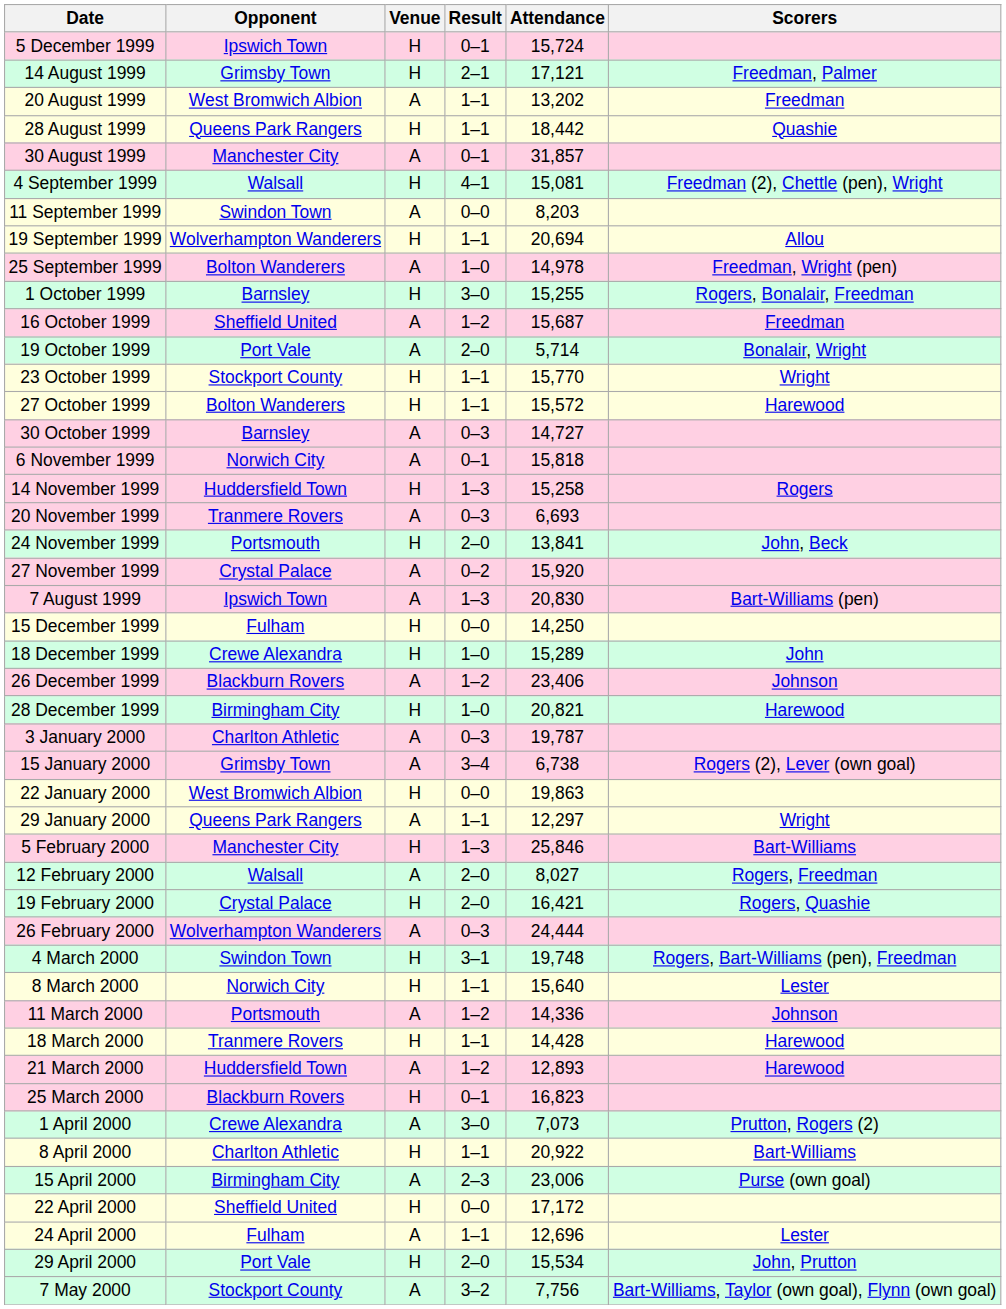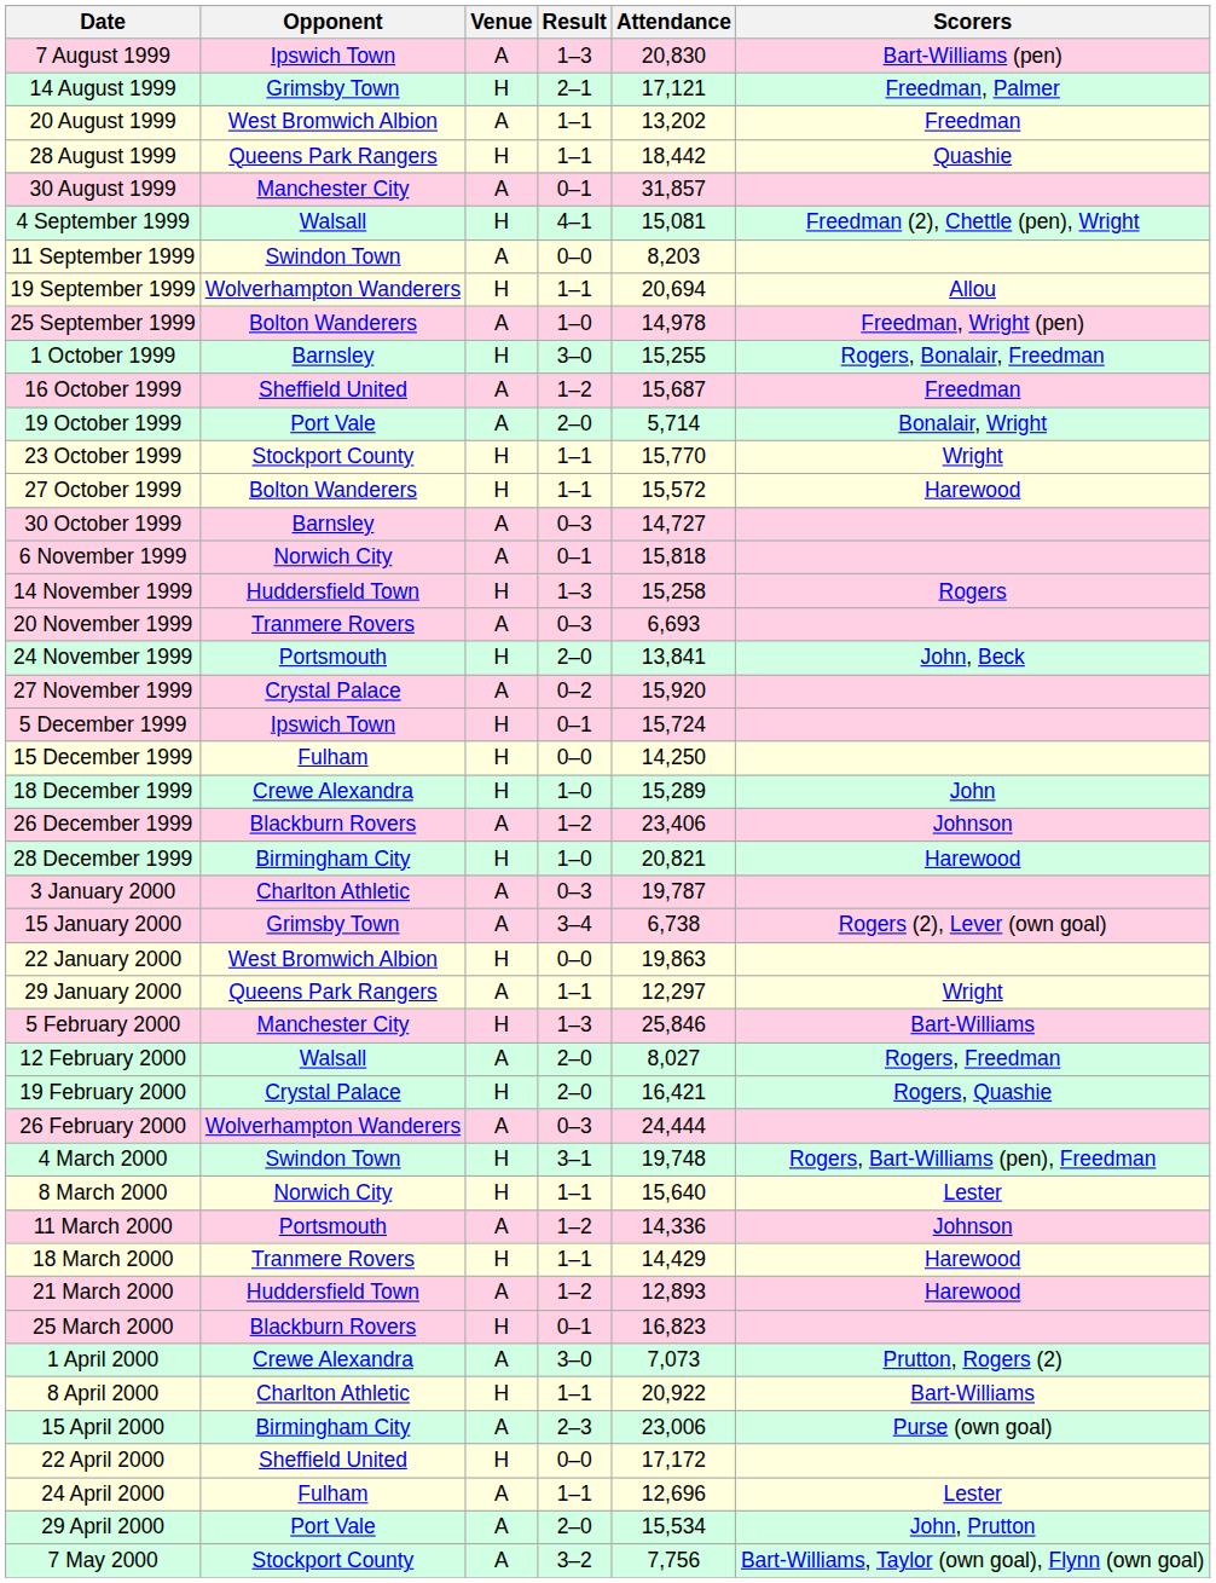 <table class="wikitable sortable" style="font-size:100%; text-align:center">
 <tr>
 <th>Date</th>
 <th>Opponent</th>
 <th>Venue</th>
 <th>Result</th>
 <th>Attendance</th>
 <th>Scorers</th>
 </tr>
 <tr style="background-color: #ffd0e3;">
-<td>5 December 1999</td>
+<td>7 August 1999</td>
 <td><a href='#'>Ipswich Town</a></td>
-<td>H</td>
-<td>0–1</td>
-<td>15,724</td>
-<td></td>
+<td>A</td>
+<td>1–3</td>
+<td>20,830</td>
+<td><a href='#'>Bart-Williams</a> (pen)</td>
 </tr>
 <tr style="background-color: #d0ffe3;">
 <td>14 August 1999</td>
 <td><a href='#'>Grimsby Town</a></td>
 <td>H</td>
 <td>2–1</td>
 <td>17,121</td>
 <td><a href='#'>Freedman</a>, <a href='#'>Palmer</a></td>
 </tr>
 <tr style="background-color: #ffffdd;">
 <td>20 August 1999</td>
 <td><a href='#'>West Bromwich Albion</a></td>
 <td>A</td>
 <td>1–1</td>
 <td>13,202</td>
 <td><a href='#'>Freedman</a></td>
 </tr>
 <tr style="background-color: #ffffdd;">
 <td>28 August 1999</td>
 <td><a href='#'>Queens Park Rangers</a></td>
 <td>H</td>
 <td>1–1</td>
 <td>18,442</td>
 <td><a href='#'>Quashie</a></td>
 </tr>
 <tr style="background-color: #ffd0e3;">
 <td>30 August 1999</td>
 <td><a href='#'>Manchester City</a></td>
 <td>A</td>
 <td>0–1</td>
 <td>31,857</td>
 <td></td>
 </tr>
 <tr style="background-color: #d0ffe3;">
 <td>4 September 1999</td>
 <td><a href='#'>Walsall</a></td>
 <td>H</td>
 <td>4–1</td>
 <td>15,081</td>
 <td><a href='#'>Freedman</a> (2), <a href='#'>Chettle</a> (pen), <a href='#'>Wright</a></td>
 </tr>
 <tr style="background-color: #ffffdd;">
 <td>11 September 1999</td>
 <td><a href='#'>Swindon Town</a></td>
 <td>A</td>
 <td>0–0</td>
 <td>8,203</td>
 <td></td>
 </tr>
 <tr style="background-color: #ffffdd;">
 <td>19 September 1999</td>
 <td><a href='#'>Wolverhampton Wanderers</a></td>
 <td>H</td>
 <td>1–1</td>
 <td>20,694</td>
 <td><a href='#'>Allou</a></td>
 </tr>
 <tr style="background-color: #ffd0e3;">
 <td>25 September 1999</td>
 <td><a href='#'>Bolton Wanderers</a></td>
 <td>A</td>
 <td>1–0</td>
 <td>14,978</td>
 <td><a href='#'>Freedman</a>, <a href='#'>Wright</a> (pen)</td>
 </tr>
 <tr style="background-color: #d0ffe3;">
 <td>1 October 1999</td>
 <td><a href='#'>Barnsley</a></td>
 <td>H</td>
 <td>3–0</td>
 <td>15,255</td>
 <td><a href='#'>Rogers</a>, <a href='#'>Bonalair</a>, <a href='#'>Freedman</a></td>
 </tr>
 <tr style="background-color: #ffd0e3;">
 <td>16 October 1999</td>
 <td><a href='#'>Sheffield United</a></td>
 <td>A</td>
 <td>1–2</td>
 <td>15,687</td>
 <td><a href='#'>Freedman</a></td>
 </tr>
 <tr style="background-color: #d0ffe3;">
 <td>19 October 1999</td>
 <td><a href='#'>Port Vale</a></td>
 <td>A</td>
 <td>2–0</td>
 <td>5,714</td>
 <td><a href='#'>Bonalair</a>, <a href='#'>Wright</a></td>
 </tr>
 <tr style="background-color: #ffffdd;">
 <td>23 October 1999</td>
 <td><a href='#'>Stockport County</a></td>
 <td>H</td>
 <td>1–1</td>
 <td>15,770</td>
 <td><a href='#'>Wright</a></td>
 </tr>
 <tr style="background-color: #ffffdd;">
 <td>27 October 1999</td>
 <td><a href='#'>Bolton Wanderers</a></td>
 <td>H</td>
 <td>1–1</td>
 <td>15,572</td>
 <td><a href='#'>Harewood</a></td>
 </tr>
 <tr style="background-color: #ffd0e3;">
 <td>30 October 1999</td>
 <td><a href='#'>Barnsley</a></td>
 <td>A</td>
 <td>0–3</td>
 <td>14,727</td>
 <td></td>
 </tr>
 <tr style="background-color: #ffd0e3;">
 <td>6 November 1999</td>
 <td><a href='#'>Norwich City</a></td>
 <td>A</td>
 <td>0–1</td>
 <td>15,818</td>
 <td></td>
 </tr>
 <tr style="background-color: #ffd0e3;">
 <td>14 November 1999</td>
 <td><a href='#'>Huddersfield Town</a></td>
 <td>H</td>
 <td>1–3</td>
 <td>15,258</td>
 <td><a href='#'>Rogers</a></td>
 </tr>
 <tr style="background-color: #ffd0e3;">
 <td>20 November 1999</td>
 <td><a href='#'>Tranmere Rovers</a></td>
 <td>A</td>
 <td>0–3</td>
 <td>6,693</td>
 <td></td>
 </tr>
 <tr style="background-color: #d0ffe3;">
 <td>24 November 1999</td>
 <td><a href='#'>Portsmouth</a></td>
 <td>H</td>
 <td>2–0</td>
 <td>13,841</td>
 <td><a href='#'>John</a>, <a href='#'>Beck</a></td>
 </tr>
 <tr style="background-color: #ffd0e3;">
 <td>27 November 1999</td>
 <td><a href='#'>Crystal Palace</a></td>
 <td>A</td>
 <td>0–2</td>
 <td>15,920</td>
 <td></td>
 </tr>
 <tr style="background-color: #ffd0e3;">
-<td>7 August 1999</td>
+<td>5 December 1999</td>
 <td><a href='#'>Ipswich Town</a></td>
-<td>A</td>
-<td>1–3</td>
-<td>20,830</td>
-<td><a href='#'>Bart-Williams</a> (pen)</td>
+<td>H</td>
+<td>0–1</td>
+<td>15,724</td>
+<td></td>
 </tr>
 <tr style="background-color: #ffffdd;">
 <td>15 December 1999</td>
 <td><a href='#'>Fulham</a></td>
 <td>H</td>
 <td>0–0</td>
 <td>14,250</td>
 <td></td>
 </tr>
 <tr style="background-color: #d0ffe3;">
 <td>18 December 1999</td>
 <td><a href='#'>Crewe Alexandra</a></td>
 <td>H</td>
 <td>1–0</td>
 <td>15,289</td>
 <td><a href='#'>John</a></td>
 </tr>
 <tr style="background-color: #ffd0e3;">
 <td>26 December 1999</td>
 <td><a href='#'>Blackburn Rovers</a></td>
 <td>A</td>
 <td>1–2</td>
 <td>23,406</td>
 <td><a href='#'>Johnson</a></td>
 </tr>
 <tr style="background-color: #d0ffe3;">
 <td>28 December 1999</td>
 <td><a href='#'>Birmingham City</a></td>
 <td>H</td>
 <td>1–0</td>
 <td>20,821</td>
 <td><a href='#'>Harewood</a></td>
 </tr>
 <tr style="background-color: #ffd0e3;">
 <td>3 January 2000</td>
 <td><a href='#'>Charlton Athletic</a></td>
 <td>A</td>
 <td>0–3</td>
 <td>19,787</td>
 <td></td>
 </tr>
 <tr style="background-color: #ffd0e3;">
 <td>15 January 2000</td>
 <td><a href='#'>Grimsby Town</a></td>
 <td>A</td>
 <td>3–4</td>
 <td>6,738</td>
 <td><a href='#'>Rogers</a> (2), <a href='#'>Lever</a> (own goal)</td>
 </tr>
 <tr style="background-color: #ffffdd;">
 <td>22 January 2000</td>
 <td><a href='#'>West Bromwich Albion</a></td>
 <td>H</td>
 <td>0–0</td>
 <td>19,863</td>
 <td></td>
 </tr>
 <tr style="background-color: #ffffdd;">
 <td>29 January 2000</td>
 <td><a href='#'>Queens Park Rangers</a></td>
 <td>A</td>
 <td>1–1</td>
 <td>12,297</td>
 <td><a href='#'>Wright</a></td>
 </tr>
 <tr style="background-color: #ffd0e3;">
 <td>5 February 2000</td>
 <td><a href='#'>Manchester City</a></td>
 <td>H</td>
 <td>1–3</td>
 <td>25,846</td>
 <td><a href='#'>Bart-Williams</a></td>
 </tr>
 <tr style="background-color: #d0ffe3;">
 <td>12 February 2000</td>
 <td><a href='#'>Walsall</a></td>
 <td>A</td>
 <td>2–0</td>
 <td>8,027</td>
 <td><a href='#'>Rogers</a>, <a href='#'>Freedman</a></td>
 </tr>
 <tr style="background-color: #d0ffe3;">
 <td>19 February 2000</td>
 <td><a href='#'>Crystal Palace</a></td>
 <td>H</td>
 <td>2–0</td>
 <td>16,421</td>
 <td><a href='#'>Rogers</a>, <a href='#'>Quashie</a></td>
 </tr>
 <tr style="background-color: #ffd0e3;">
 <td>26 February 2000</td>
 <td><a href='#'>Wolverhampton Wanderers</a></td>
 <td>A</td>
 <td>0–3</td>
 <td>24,444</td>
 <td></td>
 </tr>
 <tr style="background-color: #d0ffe3;">
 <td>4 March 2000</td>
 <td><a href='#'>Swindon Town</a></td>
 <td>H</td>
 <td>3–1</td>
 <td>19,748</td>
 <td><a href='#'>Rogers</a>, <a href='#'>Bart-Williams</a> (pen), <a href='#'>Freedman</a></td>
 </tr>
 <tr style="background-color: #ffffdd;">
 <td>8 March 2000</td>
 <td><a href='#'>Norwich City</a></td>
 <td>H</td>
 <td>1–1</td>
 <td>15,640</td>
 <td><a href='#'>Lester</a></td>
 </tr>
 <tr style="background-color: #ffd0e3;">
 <td>11 March 2000</td>
 <td><a href='#'>Portsmouth</a></td>
 <td>A</td>
 <td>1–2</td>
 <td>14,336</td>
 <td><a href='#'>Johnson</a></td>
 </tr>
 <tr style="background-color: #ffffdd;">
 <td>18 March 2000</td>
 <td><a href='#'>Tranmere Rovers</a></td>
 <td>H</td>
 <td>1–1</td>
-<td>14,428</td>
+<td>14,429</td>
 <td><a href='#'>Harewood</a></td>
 </tr>
 <tr style="background-color: #ffd0e3;">
 <td>21 March 2000</td>
 <td><a href='#'>Huddersfield Town</a></td>
 <td>A</td>
 <td>1–2</td>
 <td>12,893</td>
 <td><a href='#'>Harewood</a></td>
 </tr>
 <tr style="background-color: #ffd0e3;">
 <td>25 March 2000</td>
 <td><a href='#'>Blackburn Rovers</a></td>
 <td>H</td>
 <td>0–1</td>
 <td>16,823</td>
 <td></td>
 </tr>
 <tr style="background-color: #d0ffe3;">
 <td>1 April 2000</td>
 <td><a href='#'>Crewe Alexandra</a></td>
 <td>A</td>
 <td>3–0</td>
 <td>7,073</td>
 <td><a href='#'>Prutton</a>, <a href='#'>Rogers</a> (2)</td>
 </tr>
 <tr style="background-color: #ffffdd;">
 <td>8 April 2000</td>
 <td><a href='#'>Charlton Athletic</a></td>
 <td>H</td>
 <td>1–1</td>
 <td>20,922</td>
 <td><a href='#'>Bart-Williams</a></td>
 </tr>
 <tr style="background-color: #d0ffe3;">
 <td>15 April 2000</td>
 <td><a href='#'>Birmingham City</a></td>
 <td>A</td>
 <td>2–3</td>
 <td>23,006</td>
 <td><a href='#'>Purse</a> (own goal)</td>
 </tr>
 <tr style="background-color: #ffffdd;">
 <td>22 April 2000</td>
 <td><a href='#'>Sheffield United</a></td>
 <td>H</td>
 <td>0–0</td>
 <td>17,172</td>
 <td></td>
 </tr>
 <tr style="background-color: #ffffdd;">
 <td>24 April 2000</td>
 <td><a href='#'>Fulham</a></td>
 <td>A</td>
 <td>1–1</td>
 <td>12,696</td>
 <td><a href='#'>Lester</a></td>
 </tr>
 <tr style="background-color: #d0ffe3;">
 <td>29 April 2000</td>
 <td><a href='#'>Port Vale</a></td>
-<td>H</td>
+<td>A</td>
 <td>2–0</td>
 <td>15,534</td>
 <td><a href='#'>John</a>, <a href='#'>Prutton</a></td>
 </tr>
 <tr style="background-color: #d0ffe3;">
 <td>7 May 2000</td>
 <td><a href='#'>Stockport County</a></td>
 <td>A</td>
 <td>3–2</td>
 <td>7,756</td>
 <td><a href='#'>Bart-Williams</a>, <a href='#'>Taylor</a> (own goal), <a href='#'>Flynn</a> (own goal)</td>
 </tr>
 </table>
